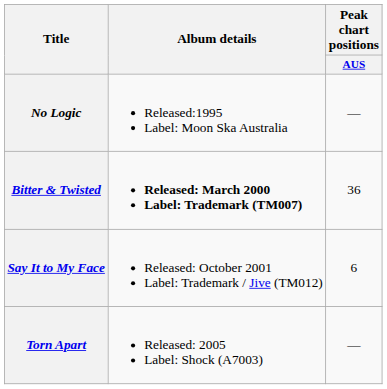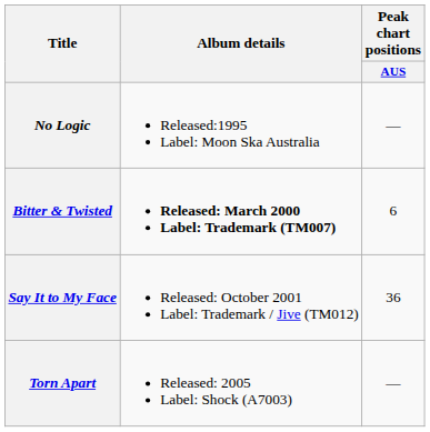 <table class="wikitable plainrowheaders">
 <tr>
 <th scope="col" rowspan="2">Title</th>
 <th scope="col" rowspan="2">Album details</th>
 <th scope="col" colspan="1">Peak chart positions</th>
 </tr>
 <tr>
 <th scope="col" style="width:3em;font-size:85%"><a href='#'>AUS</a><br></th>
 </tr>
 <tr>
 <th scope="row"><em>No Logic</em></th>
 <td><br><ul><li>Released:1995</li><li>Label: Moon Ska Australia</li></ul></td>
 <td align="center">—</td>
 </tr>
 <tr>
 <th scope="row"><em><a href='#'>Bitter & Twisted</a></em></th>
 <td><strong><br><ul><li>Released: March 2000</li><li>Label: Trademark (TM007)</li></ul></strong></td>
-<td align="center">36</td>
+<td align="center">6</td>
 </tr>
 <tr>
 <th scope="row"><em><a href='#'>Say It to My Face</a></em></th>
 <td><br><ul><li>Released: October 2001</li><li>Label: Trademark / <a href='#'>Jive</a> (TM012)</li></ul></td>
-<td align="center">6</td>
+<td align="center">36</td>
 </tr>
 <tr>
 <th scope="row"><em><a href='#'>Torn Apart</a></em></th>
 <td><br><ul><li>Released: 2005</li><li>Label: Shock (A7003)</li></ul></td>
 <td align="center">—</td>
 </tr>
 </table>
